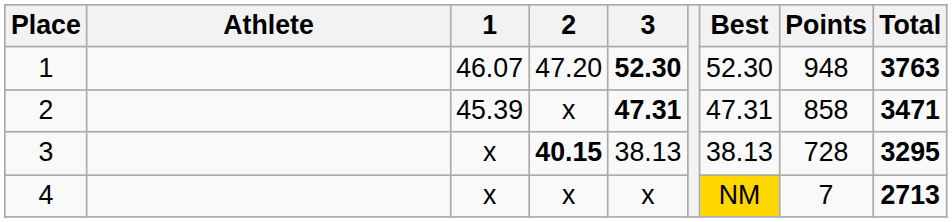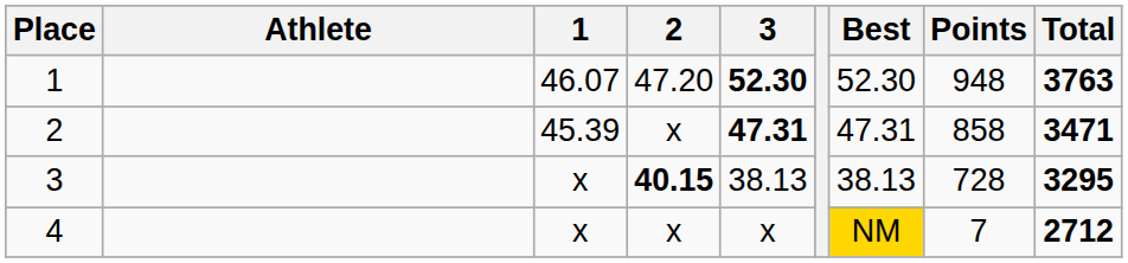 <table class="wikitable" style="text-align:center">
 <tr>
 <th>Place</th>
 <th width=210>Athlete</th>
 <th>1</th>
 <th>2</th>
 <th>3</th>
 <th rowspan=5></th>
 <th>Best</th>
 <th>Points</th>
 <th>Total</th>
 </tr>
 <tr>
 <td>1</td>
 <td align=left></td>
 <td>46.07</td>
 <td>47.20</td>
 <td><strong>52.30</strong></td>
 <td>52.30</td>
 <td>948</td>
 <td><strong>3763</strong></td>
 </tr>
 <tr>
 <td>2</td>
 <td align=left></td>
 <td>45.39</td>
 <td>x</td>
 <td><strong>47.31</strong></td>
 <td>47.31</td>
 <td>858</td>
 <td><strong>3471</strong></td>
 </tr>
 <tr>
 <td>3</td>
 <td align=left></td>
 <td>x</td>
 <td><strong>40.15</strong></td>
 <td>38.13</td>
 <td>38.13</td>
 <td>728</td>
 <td><strong>3295</strong></td>
 </tr>
 <tr>
 <td>4</td>
 <td align=left></td>
 <td>x</td>
 <td>x</td>
 <td>x</td>
 <td style="background: gold;">NM</td>
 <td>7</td>
-<td><strong>2713</strong></td>
+<td><strong>2712</strong></td>
 </tr>
 </table>
